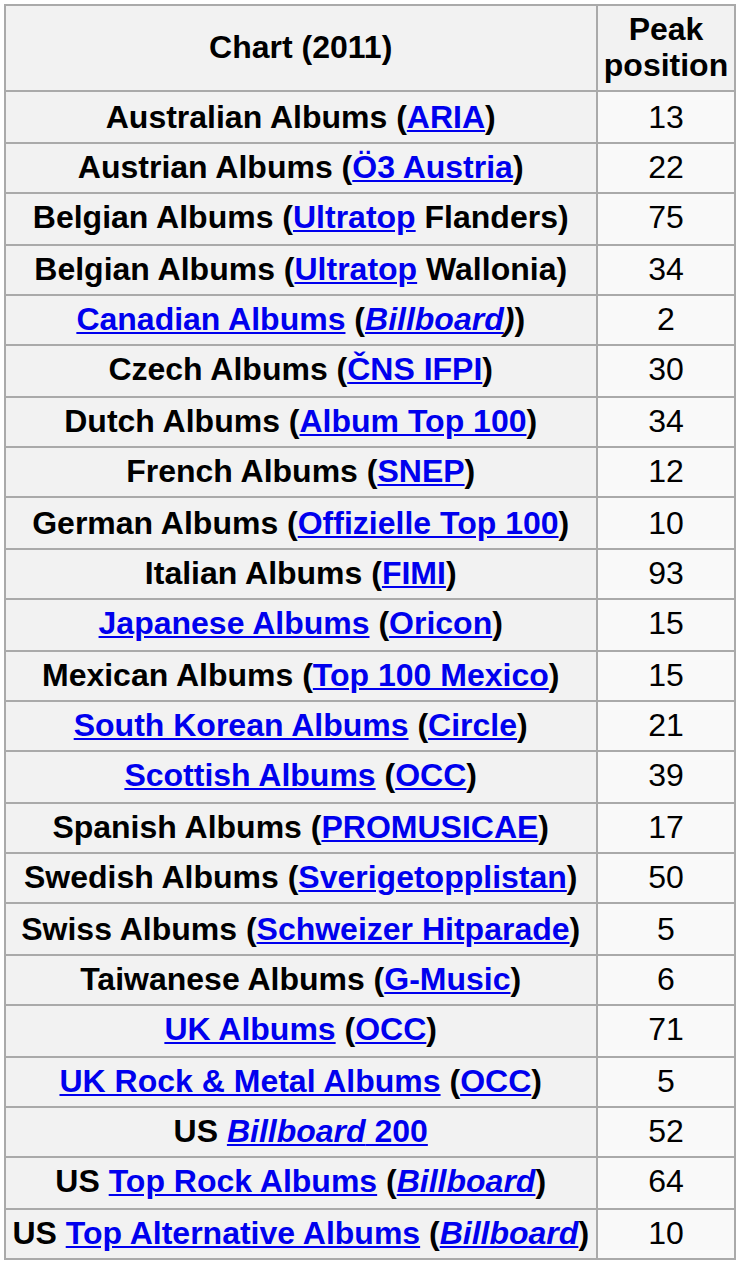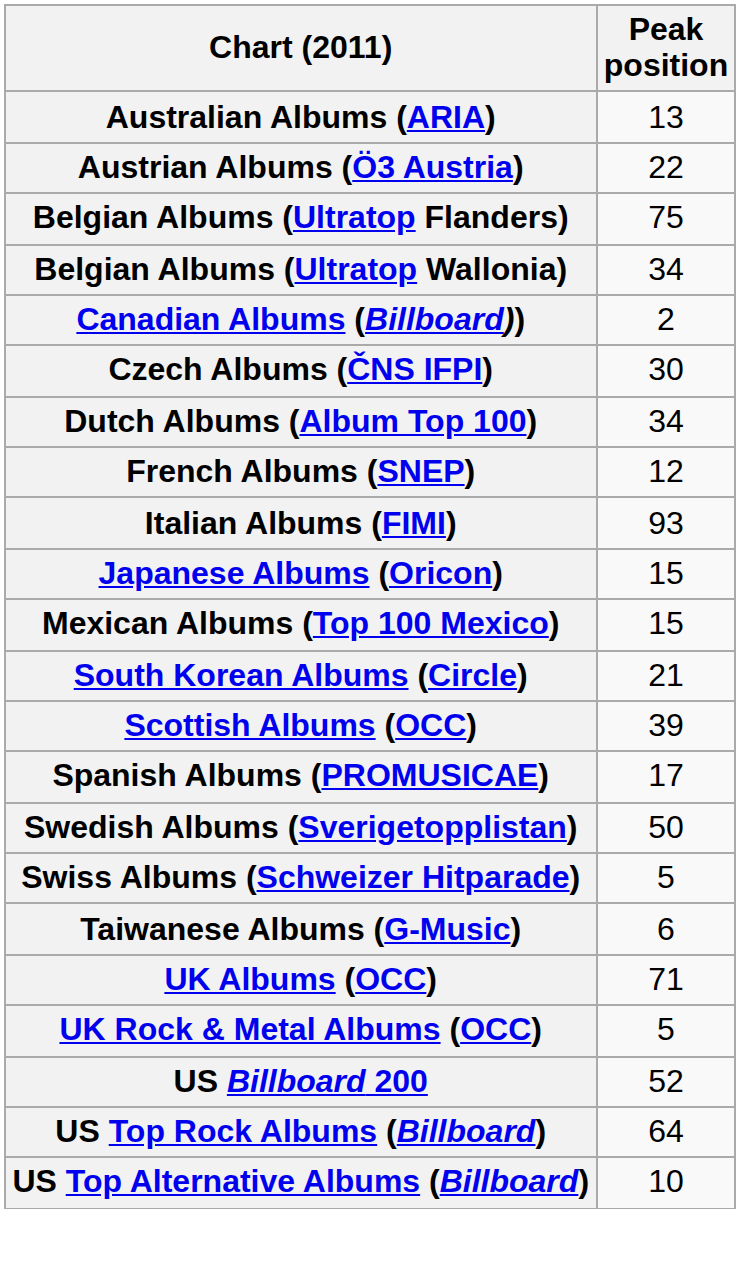 <table class="wikitable sortable plainrowheaders" style="text-align:center">
 <tr>
 <th scope="col">Chart (2011)</th>
 <th scope="col">Peak<br>position</th>
 </tr>
 <tr>
 <th scope="row">Australian Albums (<a href='#'>ARIA</a>)</th>
 <td>13</td>
 </tr>
 <tr>
 <th scope="row">Austrian Albums (<a href='#'>Ö3 Austria</a>)</th>
 <td>22</td>
 </tr>
 <tr>
 <th scope="row">Belgian Albums (<a href='#'>Ultratop</a> Flanders)</th>
 <td>75</td>
 </tr>
 <tr>
 <th scope="row">Belgian Albums (<a href='#'>Ultratop</a> Wallonia)</th>
 <td>34</td>
 </tr>
 <tr>
 <th scope="row"><a href='#'>Canadian Albums</a> (<em><a href='#'>Billboard</a>)</em>)</th>
 <td>2</td>
 </tr>
 <tr>
 <th scope="row">Czech Albums (<a href='#'>ČNS IFPI</a>)</th>
 <td>30</td>
 </tr>
 <tr>
 <th scope="row">Dutch Albums (<a href='#'>Album Top 100</a>)</th>
 <td>34</td>
 </tr>
 <tr>
 <th scope="row">French Albums (<a href='#'>SNEP</a>)</th>
 <td>12</td>
-</tr>
-<tr>
-<th scope="row">German Albums (<a href='#'>Offizielle Top 100</a>)</th>
-<td>10</td>
 </tr>
 <tr>
 <th scope="row">Italian Albums (<a href='#'>FIMI</a>)</th>
 <td>93</td>
 </tr>
 <tr>
 <th scope="row"><a href='#'>Japanese Albums</a> (<a href='#'>Oricon</a>)</th>
 <td>15</td>
 </tr>
 <tr>
 <th scope="row">Mexican Albums (<a href='#'>Top 100 Mexico</a>)</th>
 <td>15</td>
 </tr>
 <tr>
 <th scope="row"><a href='#'>South Korean Albums</a> (<a href='#'>Circle</a>)</th>
 <td>21</td>
 </tr>
 <tr>
 <th scope="row"><a href='#'>Scottish Albums</a> (<a href='#'>OCC</a>)</th>
 <td>39</td>
 </tr>
 <tr>
 <th scope="row">Spanish Albums (<a href='#'>PROMUSICAE</a>)</th>
 <td>17</td>
 </tr>
 <tr>
 <th scope="row">Swedish Albums (<a href='#'>Sverigetopplistan</a>)</th>
 <td>50</td>
 </tr>
 <tr>
 <th scope="row">Swiss Albums (<a href='#'>Schweizer Hitparade</a>)</th>
 <td>5</td>
 </tr>
 <tr>
 <th scope="row">Taiwanese Albums (<a href='#'>G-Music</a>)</th>
 <td>6</td>
 </tr>
 <tr>
 <th scope="row"><a href='#'>UK Albums</a> (<a href='#'>OCC</a>)</th>
 <td>71</td>
 </tr>
 <tr>
 <th scope="row"><a href='#'>UK Rock & Metal Albums</a> (<a href='#'>OCC</a>)</th>
 <td>5</td>
 </tr>
 <tr>
 <th scope="row">US <a href='#'><em>Billboard</em> 200</a></th>
 <td>52</td>
 </tr>
 <tr>
 <th scope="row">US <a href='#'>Top Rock Albums</a> (<em><a href='#'>Billboard</a></em>)</th>
 <td>64</td>
 </tr>
 <tr>
 <th scope="row">US <a href='#'>Top Alternative Albums</a> (<em><a href='#'>Billboard</a></em>)</th>
 <td>10</td>
 </tr>
 </table>
